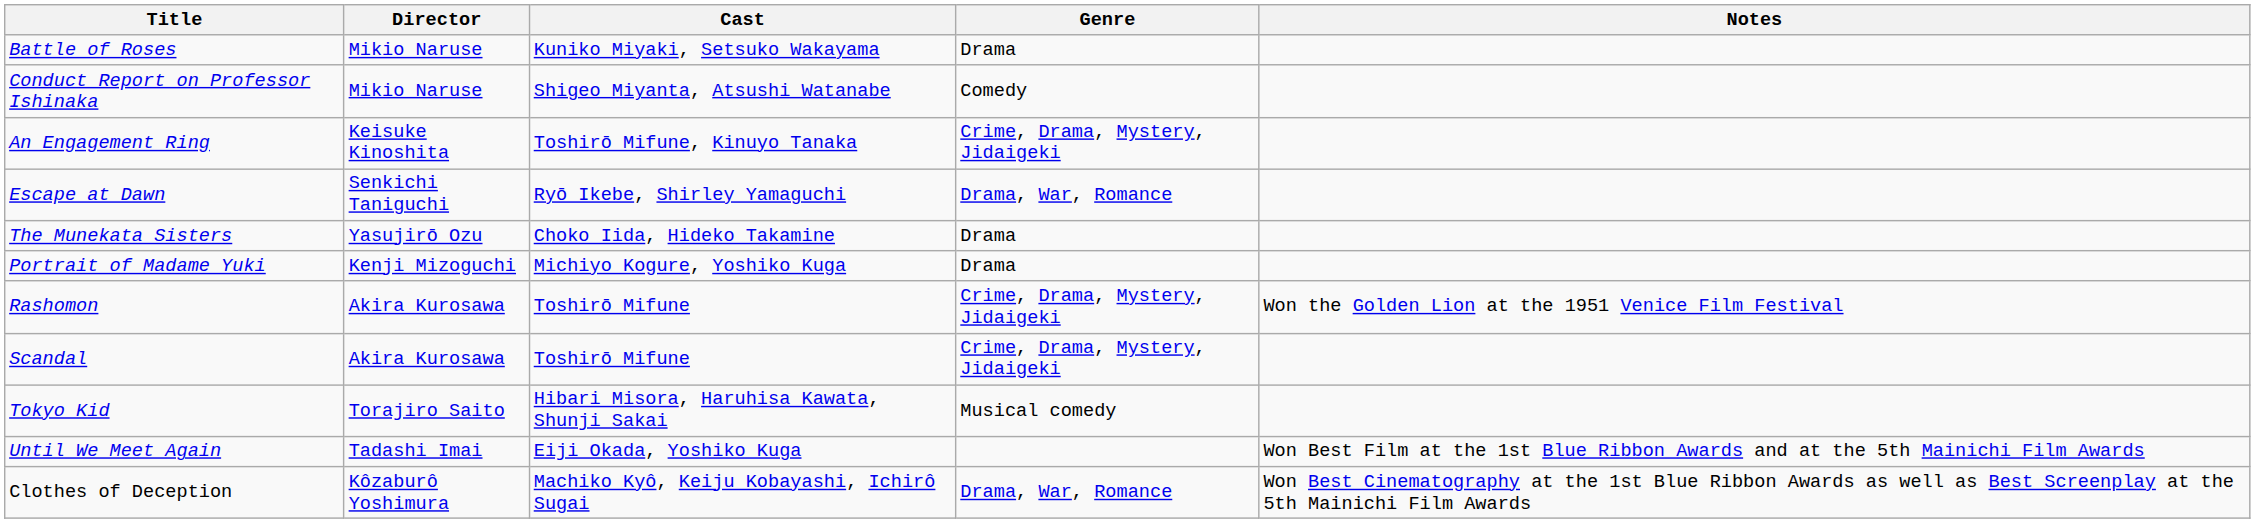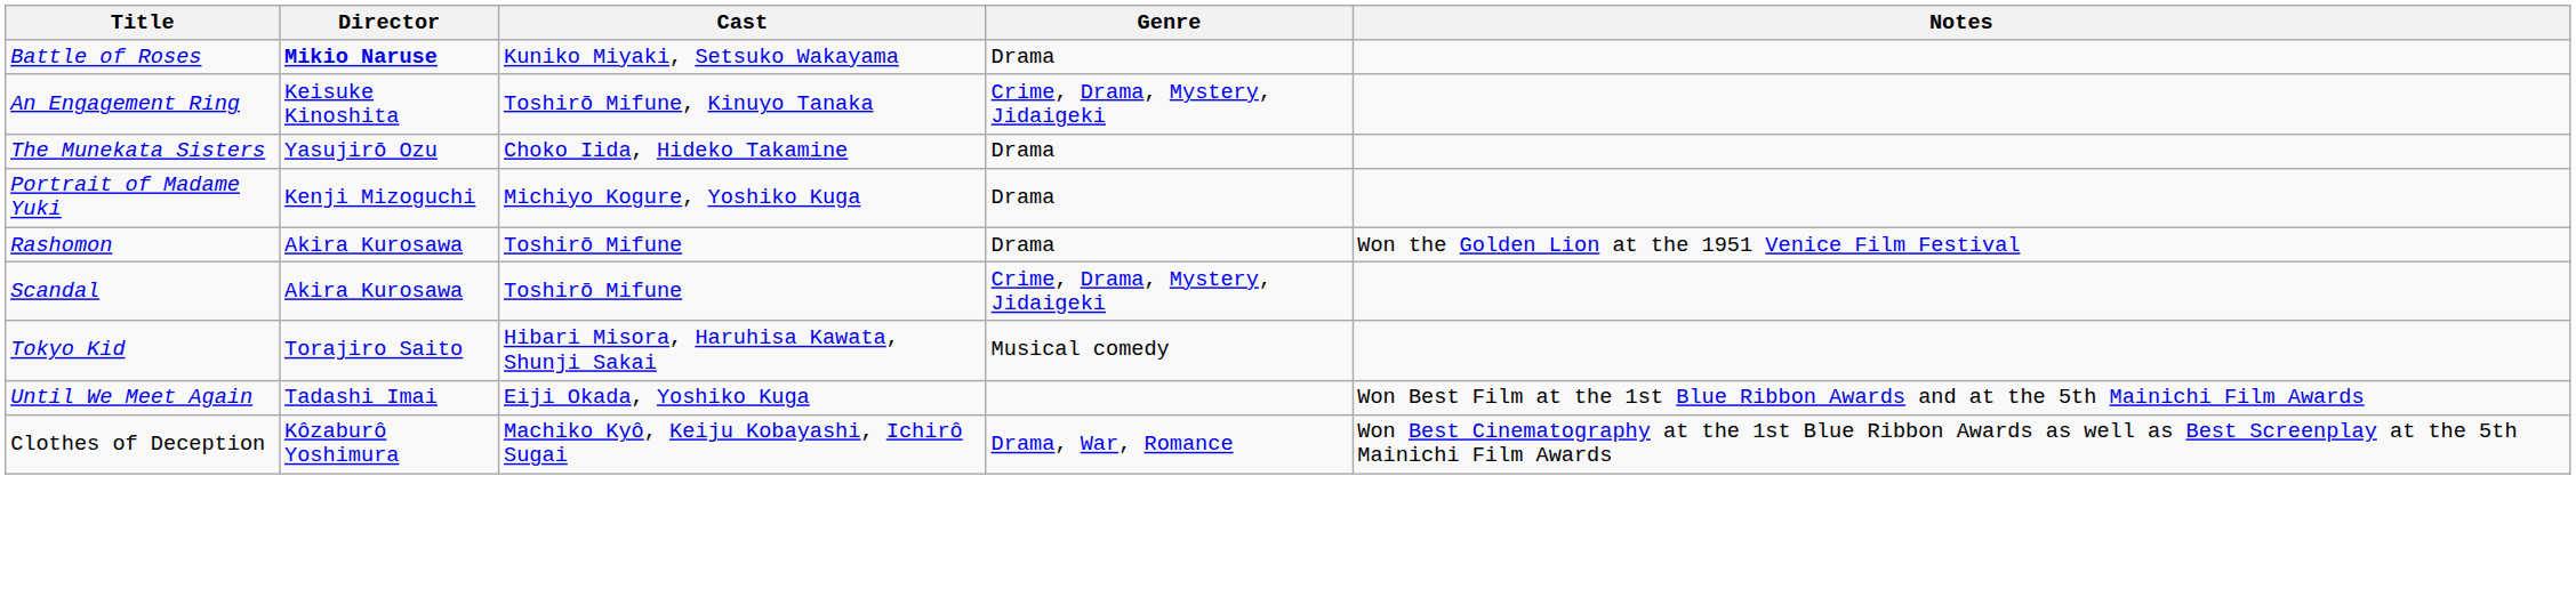 <table class="wikitable sortable">
 <tr>
 <th>Title</th>
 <th>Director</th>
 <th width=19%>Cast</th>
 <th>Genre</th>
 <th>Notes</th>
 </tr>
 <tr>
 <td><em><a href='#'>Battle of Roses</a></em></td>
-<td><a href='#'>Mikio Naruse</a></td>
+<td><strong><a href='#'>Mikio Naruse</a></strong></td>
 <td><a href='#'>Kuniko Miyaki</a>, <a href='#'>Setsuko Wakayama</a></td>
 <td>Drama</td>
-<td></td>
-</tr>
-<tr>
-<td><em><a href='#'>Conduct Report on Professor Ishinaka</a></em></td>
-<td><a href='#'>Mikio Naruse</a></td>
-<td><a href='#'>Shigeo Miyanta</a>, <a href='#'>Atsushi Watanabe</a></td>
-<td>Comedy</td>
 <td></td>
 </tr>
 <tr>
 <td><em><a href='#'>An Engagement Ring</a></em></td>
 <td><a href='#'>Keisuke Kinoshita</a></td>
 <td><a href='#'>Toshirō Mifune</a>, <a href='#'>Kinuyo Tanaka</a></td>
 <td><a href='#'>Crime</a>, <a href='#'>Drama</a>, <a href='#'>Mystery</a>, <a href='#'>Jidaigeki</a></td>
-<td></td>
-</tr>
-<tr>
-<td><em><a href='#'>Escape at Dawn</a></em></td>
-<td><a href='#'>Senkichi Taniguchi</a></td>
-<td><a href='#'>Ryō Ikebe</a>, <a href='#'>Shirley Yamaguchi</a></td>
-<td><a href='#'>Drama</a>, <a href='#'>War</a>, <a href='#'>Romance</a></td>
 <td></td>
 </tr>
 <tr>
 <td><em><a href='#'>The Munekata Sisters</a></em></td>
 <td><a href='#'>Yasujirō Ozu</a></td>
 <td><a href='#'>Choko Iida</a>, <a href='#'>Hideko Takamine</a></td>
 <td>Drama</td>
 <td></td>
 </tr>
 <tr>
 <td><em><a href='#'>Portrait of Madame Yuki</a></em></td>
 <td><a href='#'>Kenji Mizoguchi</a></td>
 <td><a href='#'>Michiyo Kogure</a>, <a href='#'>Yoshiko Kuga</a></td>
 <td>Drama</td>
 <td></td>
 </tr>
 <tr>
 <td><em><a href='#'>Rashomon</a></em></td>
 <td><a href='#'>Akira Kurosawa</a></td>
 <td><a href='#'>Toshirō Mifune</a></td>
-<td><a href='#'>Crime</a>, <a href='#'>Drama</a>, <a href='#'>Mystery</a>, <a href='#'>Jidaigeki</a></td>
+<td>Drama</td>
 <td>Won the <a href='#'>Golden Lion</a> at the 1951 <a href='#'>Venice Film Festival</a></td>
 </tr>
 <tr>
 <td><em><a href='#'>Scandal</a></em></td>
 <td><a href='#'>Akira Kurosawa</a></td>
 <td><a href='#'>Toshirō Mifune</a></td>
 <td><a href='#'>Crime</a>, <a href='#'>Drama</a>, <a href='#'>Mystery</a>, <a href='#'>Jidaigeki</a></td>
 <td></td>
 </tr>
 <tr>
 <td><em><a href='#'>Tokyo Kid</a></em></td>
 <td><a href='#'>Torajiro Saito</a></td>
 <td><a href='#'>Hibari Misora</a>, <a href='#'>Haruhisa Kawata</a>, <a href='#'>Shunji Sakai</a></td>
 <td>Musical comedy</td>
 <td></td>
 </tr>
 <tr>
 <td><em><a href='#'>Until We Meet Again</a></em></td>
 <td><a href='#'>Tadashi Imai</a></td>
 <td><a href='#'>Eiji Okada</a>, <a href='#'>Yoshiko Kuga</a></td>
 <td></td>
 <td>Won Best Film at the 1st <a href='#'>Blue Ribbon Awards</a> and at the 5th <a href='#'>Mainichi Film Awards</a></td>
 </tr>
 <tr>
 <td>Clothes of Deception</td>
 <td><a href='#'>Kôzaburô Yoshimura</a></td>
 <td><a href='#'>Machiko Kyô</a>, <a href='#'>Keiju Kobayashi</a>, <a href='#'>Ichirô Sugai</a></td>
 <td><a href='#'>Drama</a>, <a href='#'>War</a>, <a href='#'>Romance</a></td>
 <td>Won <a href='#'>Best Cinematography</a> at the 1st Blue Ribbon Awards as well as <a href='#'>Best Screenplay</a> at the 5th Mainichi Film Awards</td>
 </tr>
 </table>
